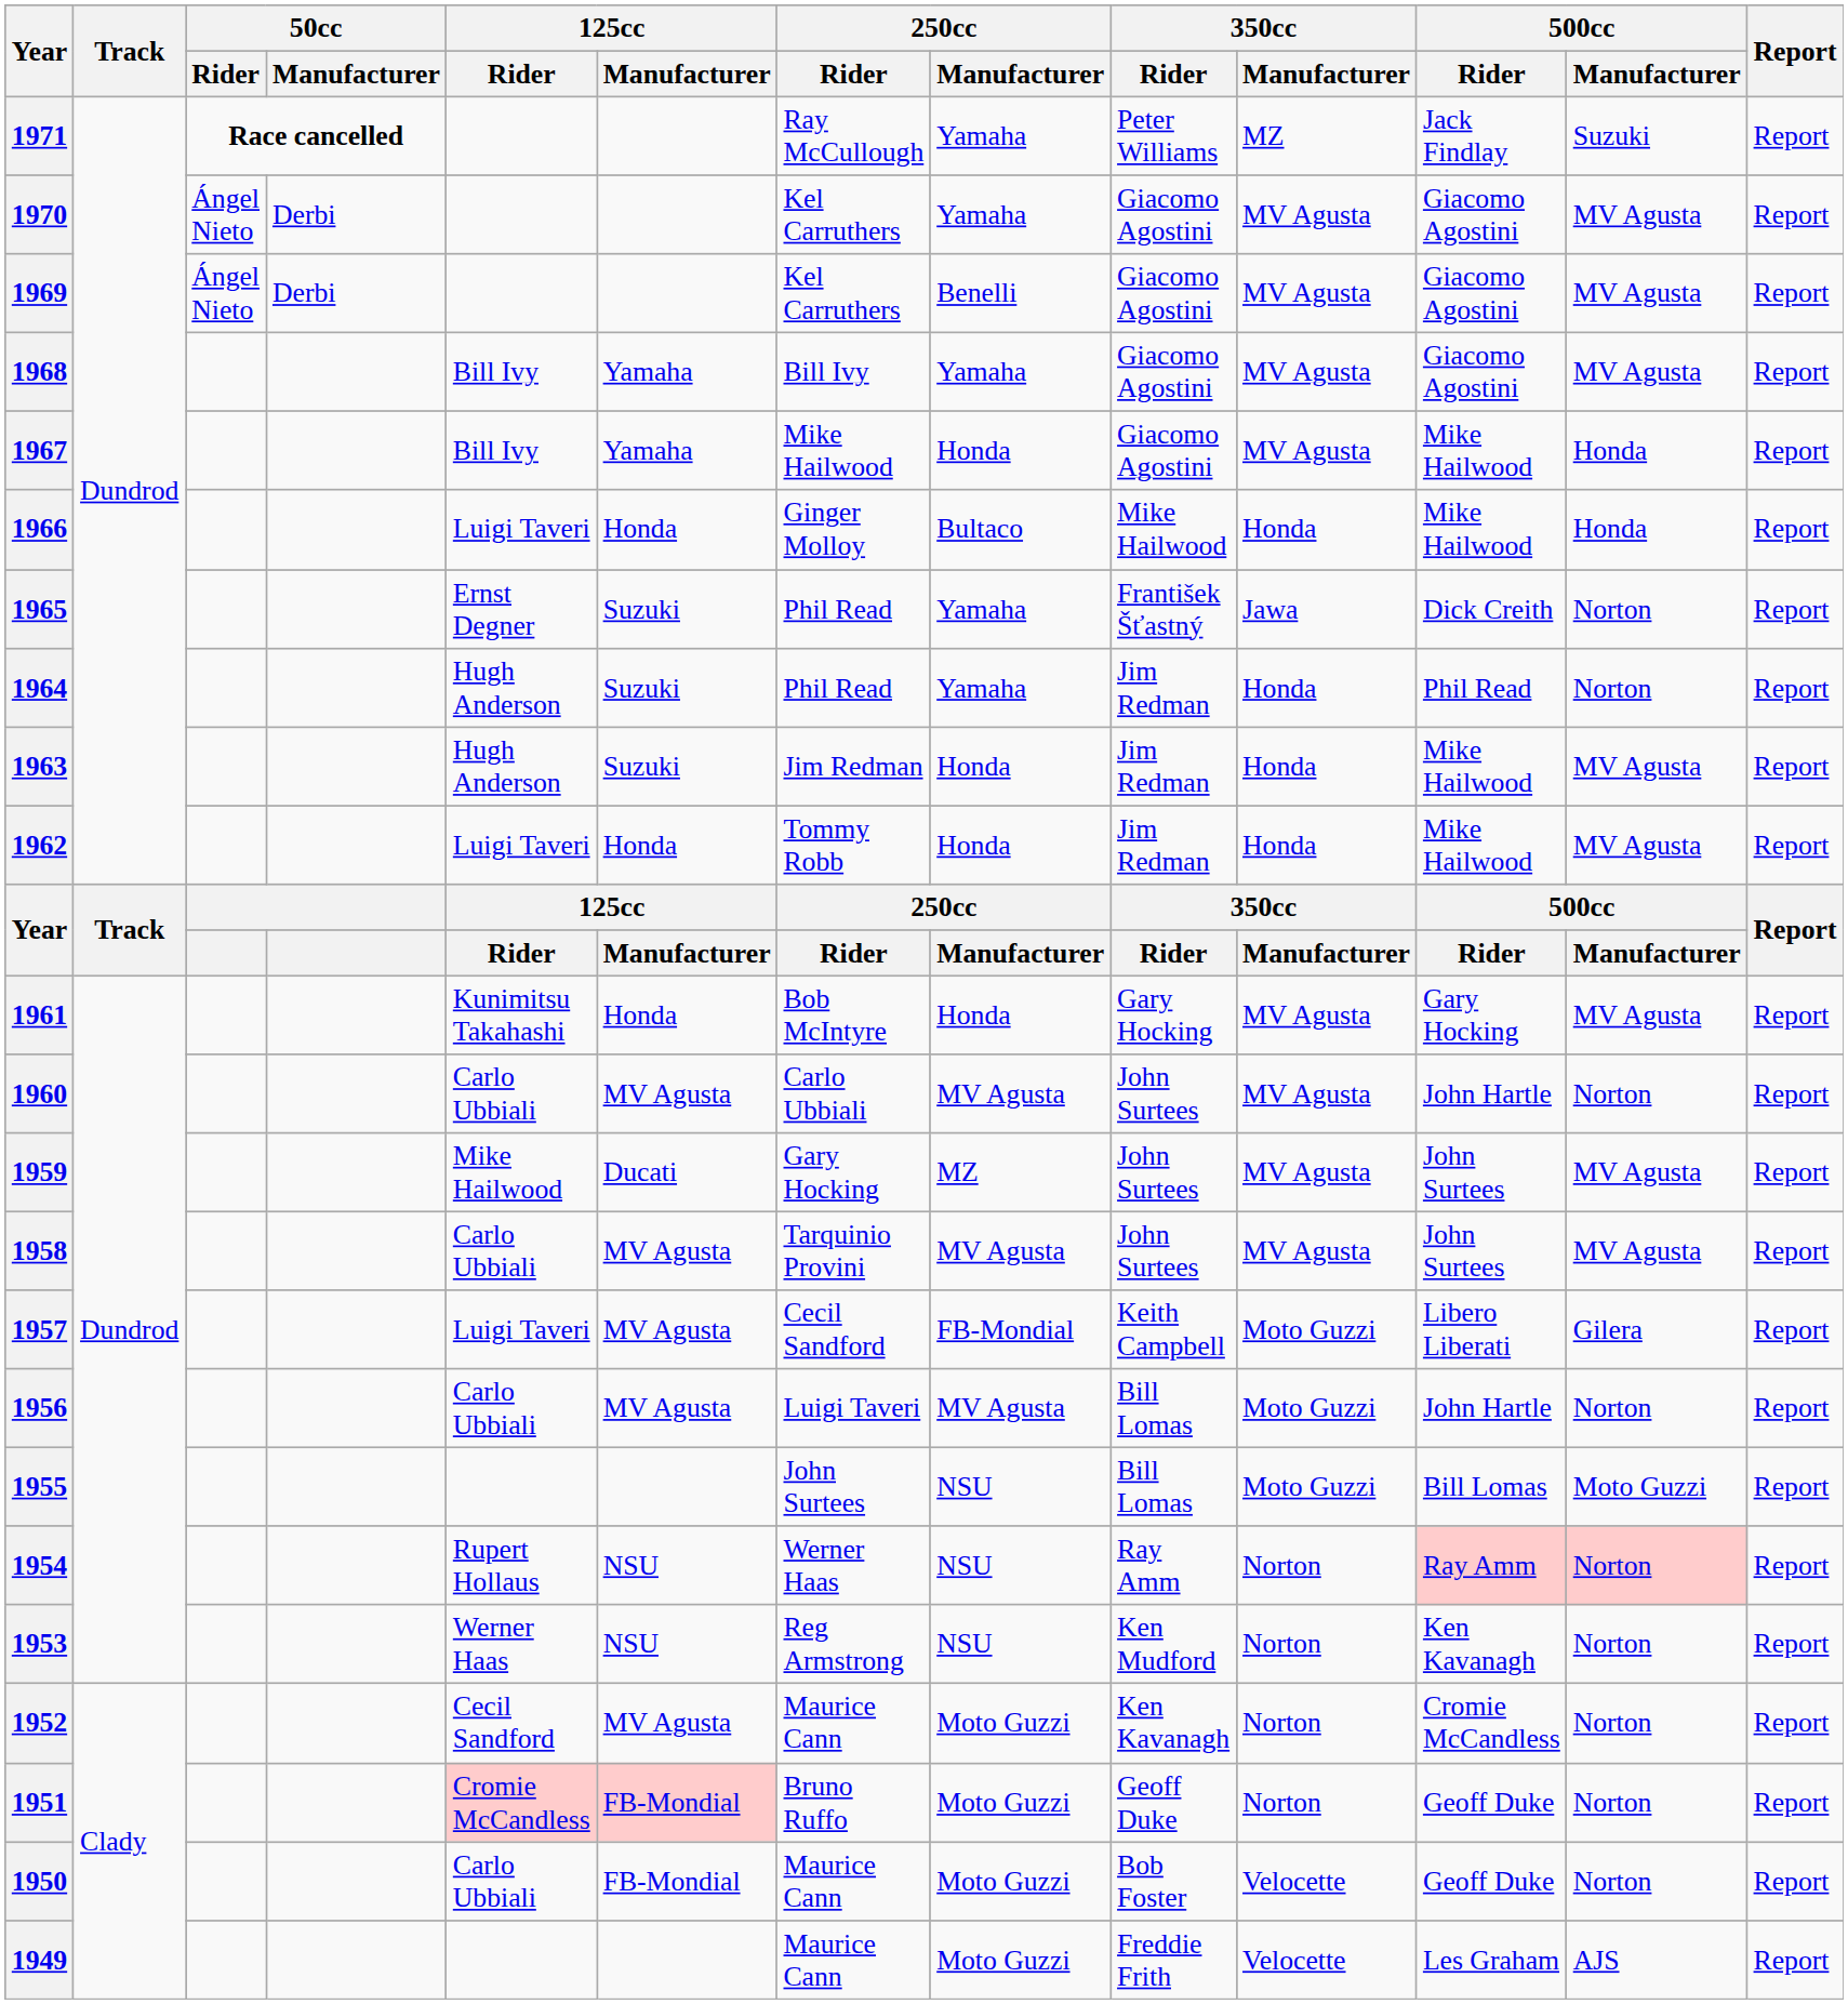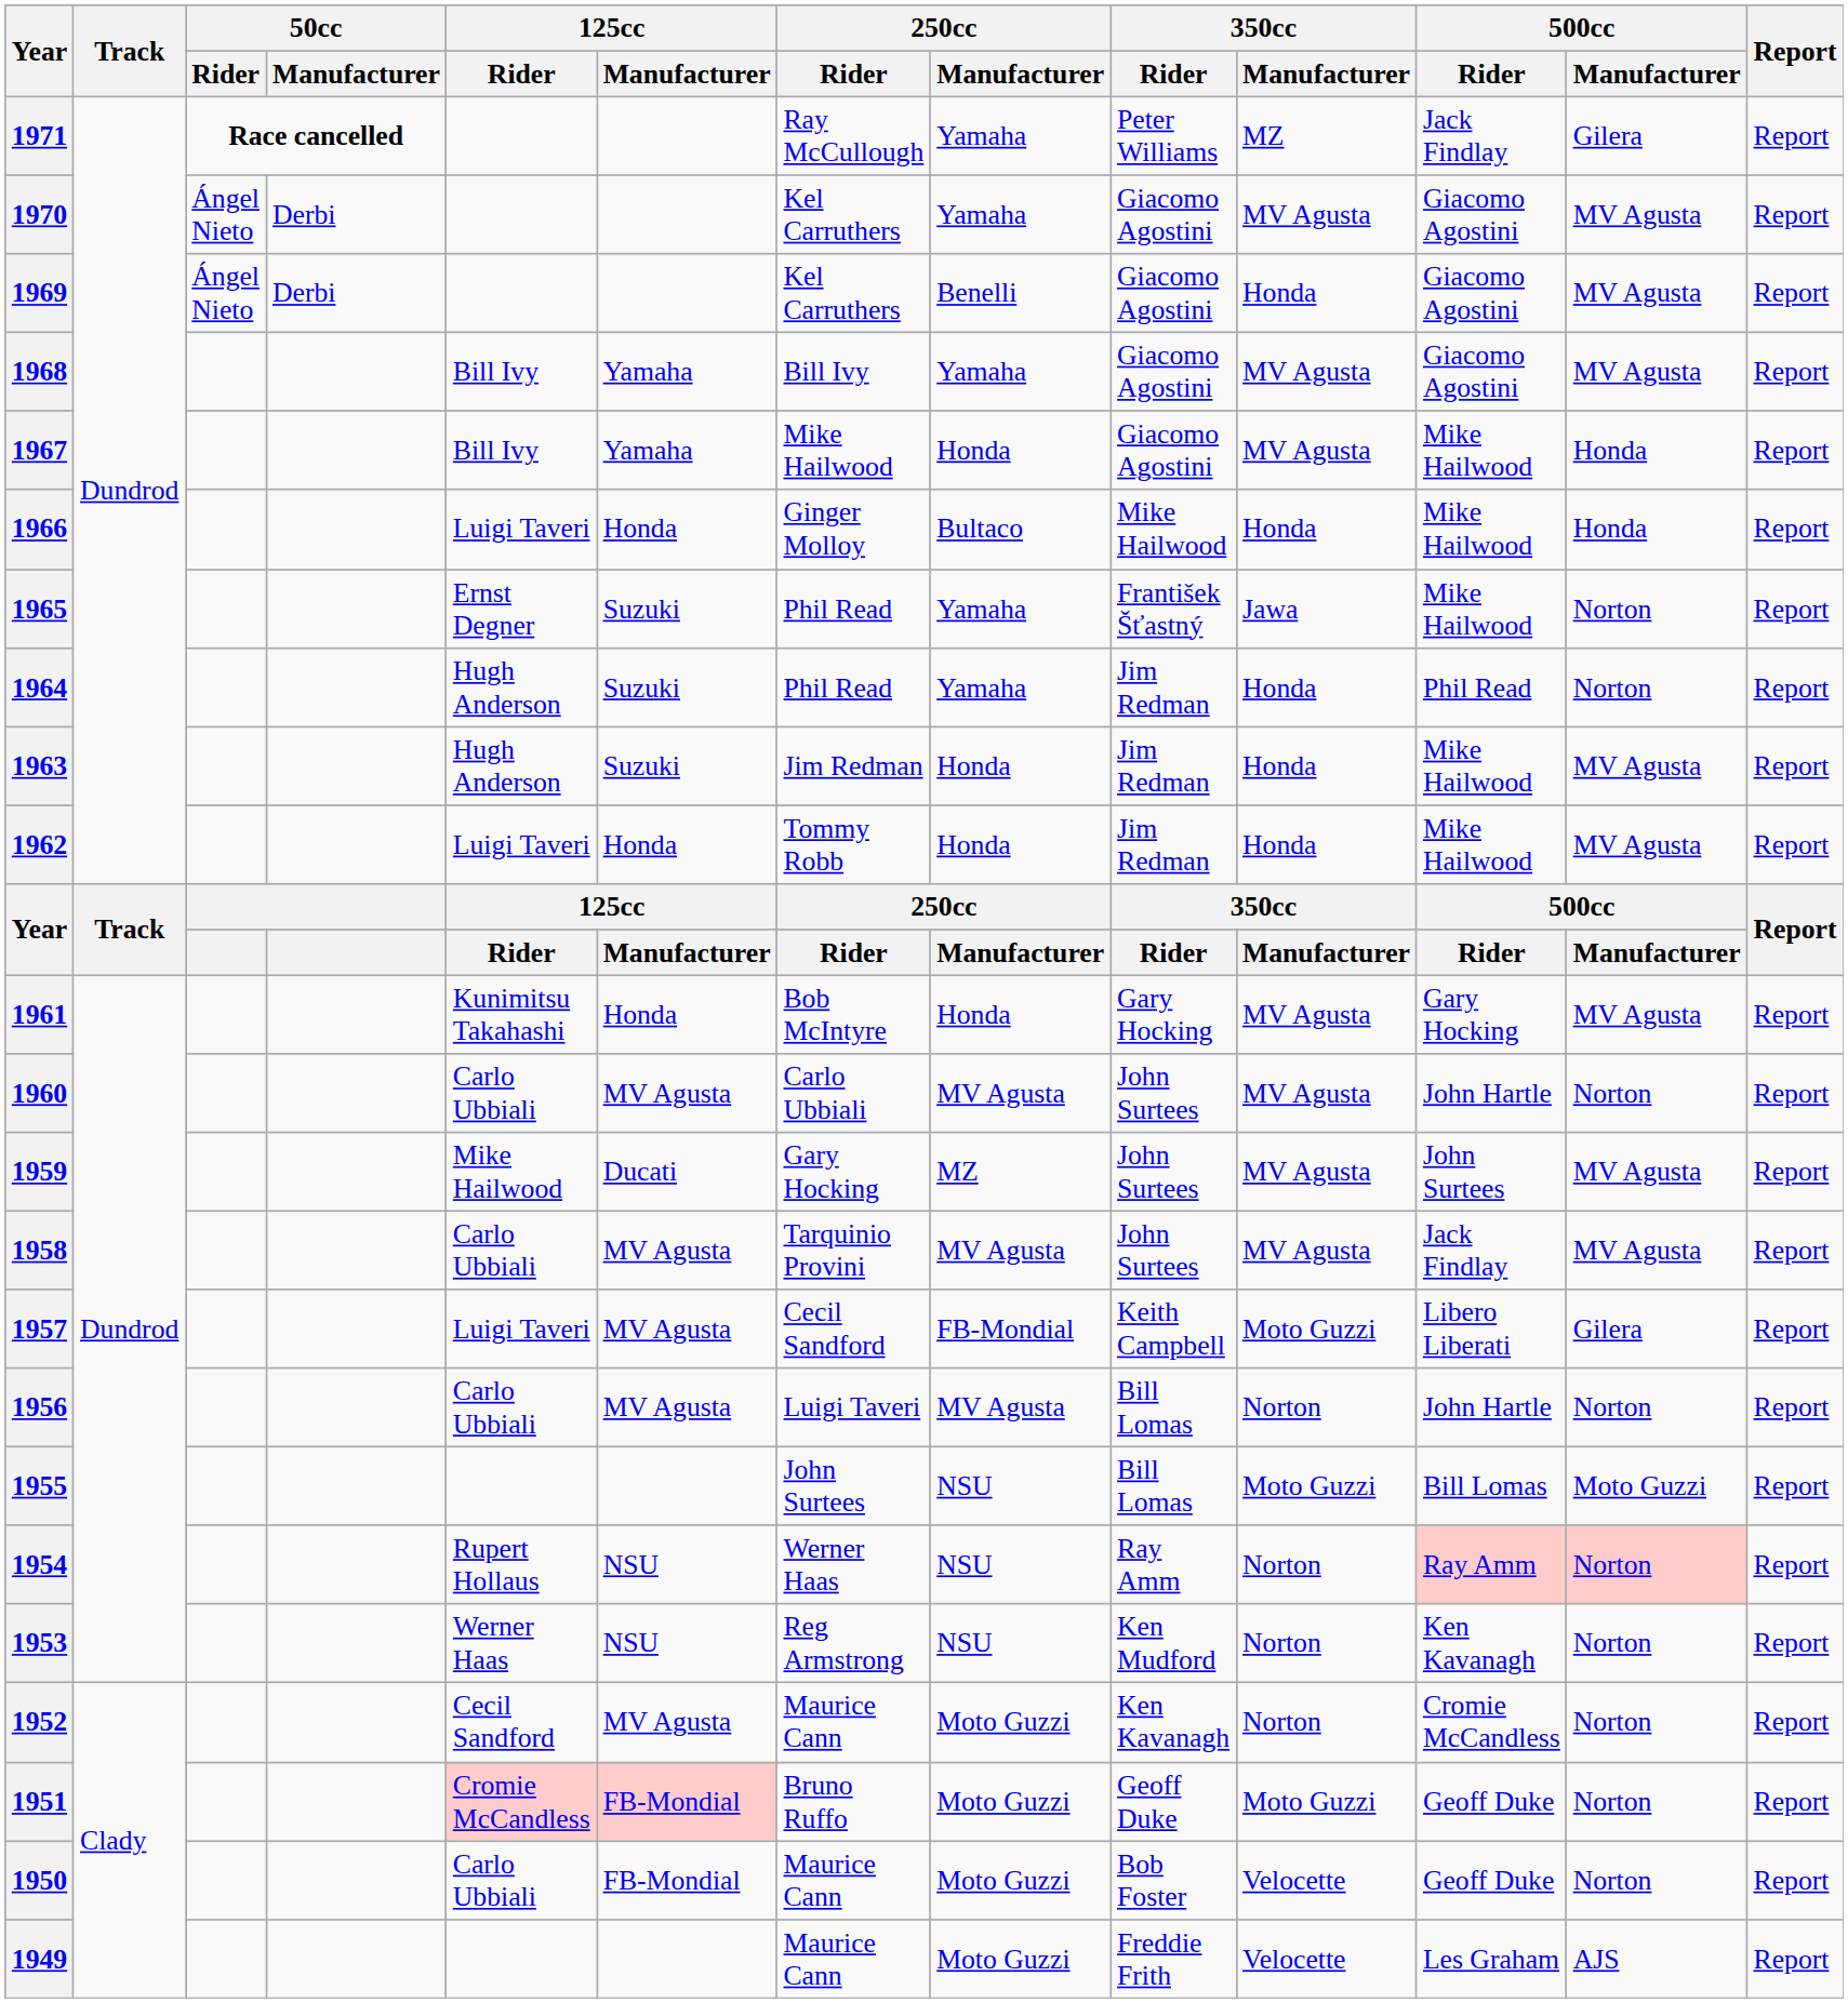 <table class="wikitable" style="font-size: 95%;">
 <tr>
 <th rowspan=2>Year</th>
 <th rowspan=2>Track</th>
 <th colspan=2>50cc</th>
 <th colspan=2>125cc</th>
 <th colspan=2>250cc</th>
 <th colspan=2>350cc</th>
 <th colspan=2>500cc</th>
 <th rowspan=2>Report</th>
 </tr>
 <tr>
 <th>Rider</th>
 <th>Manufacturer</th>
 <th>Rider</th>
 <th>Manufacturer</th>
 <th>Rider</th>
 <th>Manufacturer</th>
 <th>Rider</th>
 <th>Manufacturer</th>
 <th>Rider</th>
 <th>Manufacturer</th>
 </tr>
 <tr>
 <th><a href='#'>1971</a></th>
 <td rowspan="10"><a href='#'>Dundrod</a></td>
 <td colspan=2 align="center"><strong>Race cancelled</strong></td>
 <td></td>
 <td></td>
 <td> <a href='#'>Ray McCullough</a></td>
 <td><a href='#'>Yamaha</a></td>
 <td> <a href='#'>Peter Williams</a></td>
 <td><a href='#'>MZ</a></td>
 <td> <a href='#'>Jack Findlay</a></td>
-<td><a href='#'>Suzuki</a></td>
+<td><a href='#'>Gilera</a></td>
 <td><a href='#'>Report</a></td>
 </tr>
 <tr>
 <th><a href='#'>1970</a></th>
 <td> <a href='#'>Ángel Nieto</a></td>
 <td><a href='#'>Derbi</a></td>
 <td></td>
 <td></td>
 <td> <a href='#'>Kel Carruthers</a></td>
 <td><a href='#'>Yamaha</a></td>
 <td> <a href='#'>Giacomo Agostini</a></td>
 <td><a href='#'>MV Agusta</a></td>
 <td> <a href='#'>Giacomo Agostini</a></td>
 <td><a href='#'>MV Agusta</a></td>
 <td><a href='#'>Report</a></td>
 </tr>
 <tr>
 <th><a href='#'>1969</a></th>
 <td> <a href='#'>Ángel Nieto</a></td>
 <td><a href='#'>Derbi</a></td>
 <td></td>
 <td></td>
 <td> <a href='#'>Kel Carruthers</a></td>
 <td><a href='#'>Benelli</a></td>
 <td> <a href='#'>Giacomo Agostini</a></td>
-<td><a href='#'>MV Agusta</a></td>
+<td><a href='#'>Honda</a></td>
 <td> <a href='#'>Giacomo Agostini</a></td>
 <td><a href='#'>MV Agusta</a></td>
 <td><a href='#'>Report</a></td>
 </tr>
 <tr>
 <th><a href='#'>1968</a></th>
 <td></td>
 <td></td>
 <td> <a href='#'>Bill Ivy</a></td>
 <td><a href='#'>Yamaha</a></td>
 <td> <a href='#'>Bill Ivy</a></td>
 <td><a href='#'>Yamaha</a></td>
 <td> <a href='#'>Giacomo Agostini</a></td>
 <td><a href='#'>MV Agusta</a></td>
 <td> <a href='#'>Giacomo Agostini</a></td>
 <td><a href='#'>MV Agusta</a></td>
 <td><a href='#'>Report</a></td>
 </tr>
 <tr>
 <th><a href='#'>1967</a></th>
 <td></td>
 <td></td>
 <td> <a href='#'>Bill Ivy</a></td>
 <td><a href='#'>Yamaha</a></td>
 <td> <a href='#'>Mike Hailwood</a></td>
 <td><a href='#'>Honda</a></td>
 <td> <a href='#'>Giacomo Agostini</a></td>
 <td><a href='#'>MV Agusta</a></td>
 <td> <a href='#'>Mike Hailwood</a></td>
 <td><a href='#'>Honda</a></td>
 <td><a href='#'>Report</a></td>
 </tr>
 <tr>
 <th><a href='#'>1966</a></th>
 <td></td>
 <td></td>
 <td> <a href='#'>Luigi Taveri</a></td>
 <td><a href='#'>Honda</a></td>
 <td> <a href='#'>Ginger Molloy</a></td>
 <td><a href='#'>Bultaco</a></td>
 <td> <a href='#'>Mike Hailwood</a></td>
 <td><a href='#'>Honda</a></td>
 <td> <a href='#'>Mike Hailwood</a></td>
 <td><a href='#'>Honda</a></td>
 <td><a href='#'>Report</a></td>
 </tr>
 <tr>
 <th><a href='#'>1965</a></th>
 <td></td>
 <td></td>
 <td> <a href='#'>Ernst Degner</a></td>
 <td><a href='#'>Suzuki</a></td>
 <td> <a href='#'>Phil Read</a></td>
 <td><a href='#'>Yamaha</a></td>
 <td> <a href='#'>František Šťastný</a></td>
 <td><a href='#'>Jawa</a></td>
-<td> <a href='#'>Dick Creith</a></td>
+<td> <a href='#'>Mike Hailwood</a></td>
 <td><a href='#'>Norton</a></td>
 <td><a href='#'>Report</a></td>
 </tr>
 <tr>
 <th><a href='#'>1964</a></th>
 <td></td>
 <td></td>
 <td> <a href='#'>Hugh Anderson</a></td>
 <td><a href='#'>Suzuki</a></td>
 <td> <a href='#'>Phil Read</a></td>
 <td><a href='#'>Yamaha</a></td>
 <td> <a href='#'>Jim Redman</a></td>
 <td><a href='#'>Honda</a></td>
 <td> <a href='#'>Phil Read</a></td>
 <td><a href='#'>Norton</a></td>
 <td><a href='#'>Report</a></td>
 </tr>
 <tr>
 <th><a href='#'>1963</a></th>
 <td></td>
 <td></td>
 <td> <a href='#'>Hugh Anderson</a></td>
 <td><a href='#'>Suzuki</a></td>
 <td> <a href='#'>Jim Redman</a></td>
 <td><a href='#'>Honda</a></td>
 <td> <a href='#'>Jim Redman</a></td>
 <td><a href='#'>Honda</a></td>
 <td> <a href='#'>Mike Hailwood</a></td>
 <td><a href='#'>MV Agusta</a></td>
 <td><a href='#'>Report</a></td>
 </tr>
 <tr>
 <th><a href='#'>1962</a></th>
 <td></td>
 <td></td>
 <td> <a href='#'>Luigi Taveri</a></td>
 <td><a href='#'>Honda</a></td>
 <td> <a href='#'>Tommy Robb</a></td>
 <td><a href='#'>Honda</a></td>
 <td> <a href='#'>Jim Redman</a></td>
 <td><a href='#'>Honda</a></td>
 <td> <a href='#'>Mike Hailwood</a></td>
 <td><a href='#'>MV Agusta</a></td>
 <td><a href='#'>Report</a></td>
 </tr>
 <tr>
 <th rowspan=2>Year</th>
 <th rowspan=2>Track</th>
 <th colspan=2></th>
 <th colspan=2>125cc</th>
 <th colspan=2>250cc</th>
 <th colspan=2>350cc</th>
 <th colspan=2>500cc</th>
 <th rowspan=2>Report</th>
 </tr>
 <tr>
 <th></th>
 <th></th>
 <th>Rider</th>
 <th>Manufacturer</th>
 <th>Rider</th>
 <th>Manufacturer</th>
 <th>Rider</th>
 <th>Manufacturer</th>
 <th>Rider</th>
 <th>Manufacturer</th>
 </tr>
 <tr>
 <th><a href='#'>1961</a></th>
 <td rowspan="9"><a href='#'>Dundrod</a></td>
 <td></td>
 <td></td>
 <td> <a href='#'>Kunimitsu Takahashi</a></td>
 <td><a href='#'>Honda</a></td>
 <td> <a href='#'>Bob McIntyre</a></td>
 <td><a href='#'>Honda</a></td>
 <td> <a href='#'>Gary Hocking</a></td>
 <td><a href='#'>MV Agusta</a></td>
 <td> <a href='#'>Gary Hocking</a></td>
 <td><a href='#'>MV Agusta</a></td>
 <td><a href='#'>Report</a></td>
 </tr>
 <tr>
 <th><a href='#'>1960</a></th>
 <td></td>
 <td></td>
 <td> <a href='#'>Carlo Ubbiali</a></td>
 <td><a href='#'>MV Agusta</a></td>
 <td> <a href='#'>Carlo Ubbiali</a></td>
 <td><a href='#'>MV Agusta</a></td>
 <td> <a href='#'>John Surtees</a></td>
 <td><a href='#'>MV Agusta</a></td>
 <td> <a href='#'>John Hartle</a></td>
 <td><a href='#'>Norton</a></td>
 <td><a href='#'>Report</a></td>
 </tr>
 <tr>
 <th><a href='#'>1959</a></th>
 <td></td>
 <td></td>
 <td> <a href='#'>Mike Hailwood</a></td>
 <td><a href='#'>Ducati</a></td>
 <td> <a href='#'>Gary Hocking</a></td>
 <td><a href='#'>MZ</a></td>
 <td> <a href='#'>John Surtees</a></td>
 <td><a href='#'>MV Agusta</a></td>
 <td> <a href='#'>John Surtees</a></td>
 <td><a href='#'>MV Agusta</a></td>
 <td><a href='#'>Report</a></td>
 </tr>
 <tr>
 <th><a href='#'>1958</a></th>
 <td></td>
 <td></td>
 <td> <a href='#'>Carlo Ubbiali</a></td>
 <td><a href='#'>MV Agusta</a></td>
 <td> <a href='#'>Tarquinio Provini</a></td>
 <td><a href='#'>MV Agusta</a></td>
 <td> <a href='#'>John Surtees</a></td>
 <td><a href='#'>MV Agusta</a></td>
-<td> <a href='#'>John Surtees</a></td>
+<td> <a href='#'>Jack Findlay</a></td>
 <td><a href='#'>MV Agusta</a></td>
 <td><a href='#'>Report</a></td>
 </tr>
 <tr>
 <th><a href='#'>1957</a></th>
 <td></td>
 <td></td>
 <td> <a href='#'>Luigi Taveri</a></td>
 <td><a href='#'>MV Agusta</a></td>
 <td> <a href='#'>Cecil Sandford</a></td>
 <td><a href='#'>FB-Mondial</a></td>
 <td> <a href='#'>Keith Campbell</a></td>
 <td><a href='#'>Moto Guzzi</a></td>
 <td> <a href='#'>Libero Liberati</a></td>
 <td><a href='#'>Gilera</a></td>
 <td><a href='#'>Report</a></td>
 </tr>
 <tr>
 <th><a href='#'>1956</a></th>
 <td></td>
 <td></td>
 <td> <a href='#'>Carlo Ubbiali</a></td>
 <td><a href='#'>MV Agusta</a></td>
 <td> <a href='#'>Luigi Taveri</a></td>
 <td><a href='#'>MV Agusta</a></td>
 <td> <a href='#'>Bill Lomas</a></td>
-<td><a href='#'>Moto Guzzi</a></td>
+<td><a href='#'>Norton</a></td>
 <td> <a href='#'>John Hartle</a></td>
 <td><a href='#'>Norton</a></td>
 <td><a href='#'>Report</a></td>
 </tr>
 <tr>
 <th><a href='#'>1955</a></th>
 <td></td>
 <td></td>
 <td></td>
 <td></td>
 <td> <a href='#'>John Surtees</a></td>
 <td><a href='#'>NSU</a></td>
 <td> <a href='#'>Bill Lomas</a></td>
 <td><a href='#'>Moto Guzzi</a></td>
 <td> <a href='#'>Bill Lomas</a></td>
 <td><a href='#'>Moto Guzzi</a></td>
 <td><a href='#'>Report</a></td>
 </tr>
 <tr>
 <th><a href='#'>1954</a></th>
 <td></td>
 <td></td>
 <td> <a href='#'>Rupert Hollaus</a></td>
 <td><a href='#'>NSU</a></td>
 <td> <a href='#'>Werner Haas</a></td>
 <td><a href='#'>NSU</a></td>
 <td> <a href='#'>Ray Amm</a></td>
 <td><a href='#'>Norton</a></td>
 <td style="background-color:#ffcccc"> <a href='#'>Ray Amm</a> </td>
 <td style="background-color:#ffcccc"><a href='#'>Norton</a></td>
 <td><a href='#'>Report</a></td>
 </tr>
 <tr>
 <th><a href='#'>1953</a></th>
 <td></td>
 <td></td>
 <td> <a href='#'>Werner Haas</a></td>
 <td><a href='#'>NSU</a></td>
 <td> <a href='#'>Reg Armstrong</a></td>
 <td><a href='#'>NSU</a></td>
 <td> <a href='#'>Ken Mudford</a></td>
 <td><a href='#'>Norton</a></td>
 <td> <a href='#'>Ken Kavanagh</a></td>
 <td><a href='#'>Norton</a></td>
 <td><a href='#'>Report</a></td>
 </tr>
 <tr>
 <th><a href='#'>1952</a></th>
 <td rowspan="4"><a href='#'>Clady</a></td>
 <td></td>
 <td></td>
 <td> <a href='#'>Cecil Sandford</a></td>
 <td><a href='#'>MV Agusta</a></td>
 <td> <a href='#'>Maurice Cann</a></td>
 <td><a href='#'>Moto Guzzi</a></td>
 <td> <a href='#'>Ken Kavanagh</a></td>
 <td><a href='#'>Norton</a></td>
 <td> <a href='#'>Cromie McCandless</a></td>
 <td><a href='#'>Norton</a></td>
 <td><a href='#'>Report</a></td>
 </tr>
 <tr>
 <th><a href='#'>1951</a></th>
 <td></td>
 <td></td>
 <td style="background-color:#ffcccc"> <a href='#'>Cromie McCandless</a> </td>
 <td style="background-color:#ffcccc"><a href='#'>FB-Mondial</a></td>
 <td> <a href='#'>Bruno Ruffo</a></td>
 <td><a href='#'>Moto Guzzi</a></td>
 <td> <a href='#'>Geoff Duke</a></td>
-<td><a href='#'>Norton</a></td>
+<td><a href='#'>Moto Guzzi</a></td>
 <td> <a href='#'>Geoff Duke</a></td>
 <td><a href='#'>Norton</a></td>
 <td><a href='#'>Report</a></td>
 </tr>
 <tr>
 <th><a href='#'>1950</a></th>
 <td></td>
 <td></td>
 <td> <a href='#'>Carlo Ubbiali</a></td>
 <td><a href='#'>FB-Mondial</a></td>
 <td> <a href='#'>Maurice Cann</a></td>
 <td><a href='#'>Moto Guzzi</a></td>
 <td> <a href='#'>Bob Foster</a></td>
 <td><a href='#'>Velocette</a></td>
 <td> <a href='#'>Geoff Duke</a></td>
 <td><a href='#'>Norton</a></td>
 <td><a href='#'>Report</a></td>
 </tr>
 <tr>
 <th><a href='#'>1949</a></th>
 <td></td>
 <td></td>
 <td></td>
 <td></td>
 <td> <a href='#'>Maurice Cann</a></td>
 <td><a href='#'>Moto Guzzi</a></td>
 <td> <a href='#'>Freddie Frith</a></td>
 <td><a href='#'>Velocette</a></td>
 <td> <a href='#'>Les Graham</a></td>
 <td><a href='#'>AJS</a></td>
 <td><a href='#'>Report</a></td>
 </tr>
 </table>
